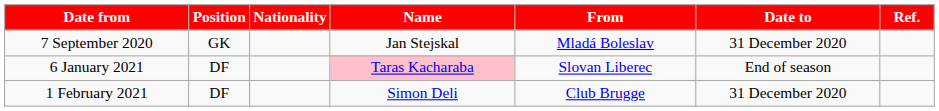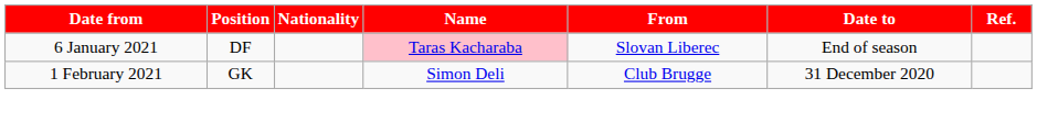 <table class="wikitable" style="text-align:center; font-size:90%; ">
 <tr>
 <th style="background:#ff0000; color:white; width:200px;">Date from</th>
 <th style="background:#ff0000; color:white; width:50px;">Position</th>
 <th style="background:#ff0000; color:white; width:50px;">Nationality</th>
 <th style="background:#ff0000; color:white; width:200px;">Name</th>
 <th style="background:#ff0000; color:white; width:200px;">From</th>
 <th style="background:#ff0000; color:white; width:200px;">Date to</th>
 <th style="background:#ff0000; color:white; width:50px;">Ref.</th>
-</tr>
-<tr>
-<td>7 September 2020</td>
-<td>GK</td>
-<td></td>
-<td>Jan Stejskal</td>
-<td><a href='#'>Mladá Boleslav</a></td>
-<td>31 December 2020</td>
-<td></td>
 </tr>
 <tr>
 <td>6 January 2021</td>
 <td>DF</td>
 <td></td>
 <td style="background: pink;"><a href='#'>Taras Kacharaba</a></td>
 <td><a href='#'>Slovan Liberec</a></td>
 <td>End of season</td>
 <td></td>
 </tr>
 <tr>
 <td>1 February 2021</td>
-<td>DF</td>
+<td>GK</td>
 <td></td>
 <td><a href='#'>Simon Deli</a></td>
 <td><a href='#'>Club Brugge</a></td>
 <td>31 December 2020</td>
 <td></td>
 </tr>
 </table>
